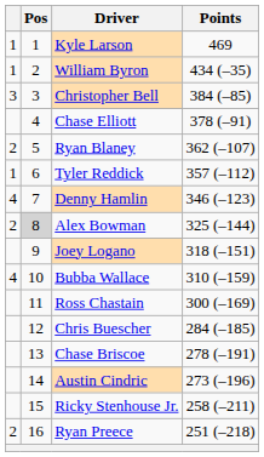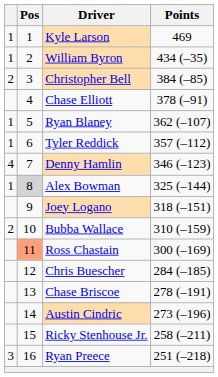 <table class="wikitable" style="font-size: 95%;">
 <tr>
 <th></th>
 <th>Pos</th>
 <th>Driver</th>
 <th>Points</th>
 </tr>
 <tr>
 <td align="left"> 1</td>
 <td style="text-align:center;">1</td>
 <td style="background:#FFDEAD;"><a href='#'>Kyle Larson</a></td>
 <td style="text-align:center;">469</td>
 </tr>
 <tr>
 <td align="left"> 1</td>
 <td style="text-align:center;">2</td>
 <td style="background:#FFDEAD;"><a href='#'>William Byron</a></td>
 <td style="text-align:center;">434 (–35)</td>
 </tr>
 <tr>
-<td align="left"> 3</td>
+<td align="left"> 2</td>
 <td style="text-align:center;">3</td>
 <td style="background:#FFDEAD;"><a href='#'>Christopher Bell</a></td>
 <td style="text-align:center;">384 (–85)</td>
 </tr>
 <tr>
 <td align="left"></td>
 <td style="text-align:center;">4</td>
 <td><a href='#'>Chase Elliott</a></td>
 <td style="text-align:center;">378 (–91)</td>
 </tr>
 <tr>
-<td align="left"> 2</td>
+<td align="left"> 1</td>
 <td style="text-align:center;">5</td>
 <td><a href='#'>Ryan Blaney</a></td>
 <td style="text-align:center;">362 (–107)</td>
 </tr>
 <tr>
 <td align="left"> 1</td>
 <td style="text-align:center;">6</td>
 <td><a href='#'>Tyler Reddick</a></td>
 <td style="text-align:center;">357 (–112)</td>
 </tr>
 <tr>
 <td align="left"> 4</td>
 <td style="text-align:center;">7</td>
 <td style="background:#FFDEAD;"><a href='#'>Denny Hamlin</a></td>
 <td style="text-align:center;">346 (–123)</td>
 </tr>
 <tr>
-<td align="left"> 2</td>
+<td align="left"> 1</td>
 <td style="background: lightgrey; text-align:center;">8</td>
 <td><a href='#'>Alex Bowman</a></td>
 <td style="text-align:center;">325 (–144)</td>
 </tr>
 <tr>
 <td align="left"></td>
 <td style="text-align:center;">9</td>
 <td style="background:#FFDEAD;"><a href='#'>Joey Logano</a></td>
 <td style="text-align:center;">318 (–151)</td>
 </tr>
 <tr>
-<td align="left"> 4</td>
+<td align="left"> 2</td>
 <td style="text-align:center;">10</td>
 <td><a href='#'>Bubba Wallace</a></td>
 <td style="text-align:center;">310 (–159)</td>
 </tr>
 <tr>
 <td align="left"></td>
-<td style="text-align:center;">11</td>
+<td style="background: lightsalmon; text-align:center;">11</td>
 <td><a href='#'>Ross Chastain</a></td>
 <td style="text-align:center;">300 (–169)</td>
 </tr>
 <tr>
 <td align="left"></td>
 <td style="text-align:center;">12</td>
 <td><a href='#'>Chris Buescher</a></td>
 <td style="text-align:center;">284 (–185)</td>
 </tr>
 <tr>
 <td align="left"></td>
 <td style="text-align:center;">13</td>
 <td><a href='#'>Chase Briscoe</a></td>
 <td style="text-align:center;">278 (–191)</td>
 </tr>
 <tr>
 <td align="left"></td>
 <td style="text-align:center;">14</td>
 <td style="background:#FFDEAD;"><a href='#'>Austin Cindric</a></td>
 <td style="text-align:center;">273 (–196)</td>
 </tr>
 <tr>
 <td align="left"></td>
 <td style="text-align:center;">15</td>
 <td><a href='#'>Ricky Stenhouse Jr.</a></td>
 <td style="text-align:center;">258 (–211)</td>
 </tr>
 <tr>
-<td align="left"> 2</td>
+<td align="left"> 3</td>
 <td style="text-align:center;">16</td>
 <td><a href='#'>Ryan Preece</a></td>
 <td style="text-align:center;">251 (–218)</td>
 </tr>
 <tr class="sortbottom">
 <th colspan="9"></th>
 </tr>
 </table>
